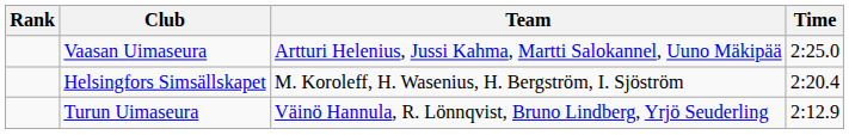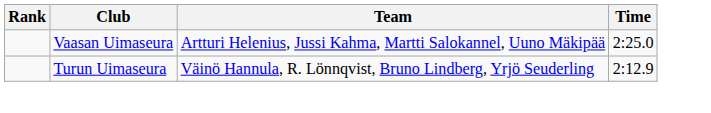 <table class="wikitable" style="text-align:center">
 <tr>
 <th>Rank</th>
 <th>Club</th>
 <th>Team</th>
 <th>Time</th>
 </tr>
 <tr>
 <td></td>
 <td align=left><a href='#'>Vaasan Uimaseura</a></td>
 <td align=left><a href='#'>Artturi Helenius</a>, <a href='#'>Jussi Kahma</a>, <a href='#'>Martti Salokannel</a>, <a href='#'>Uuno Mäkipää</a></td>
 <td>2:25.0</td>
 </tr>
 <tr>
 <td></td>
-<td align=left><a href='#'>Helsingfors Simsällskapet</a></td>
-<td align=left>M. Koroleff, H. Wasenius, H. Bergström, I. Sjöström</td>
-<td>2:20.4</td>
-</tr>
-<tr>
-<td></td>
 <td align=left><a href='#'>Turun Uimaseura</a></td>
 <td align=left><a href='#'>Väinö Hannula</a>, R. Lönnqvist, <a href='#'>Bruno Lindberg</a>, <a href='#'>Yrjö Seuderling</a></td>
 <td>2:12.9</td>
 </tr>
 </table>
